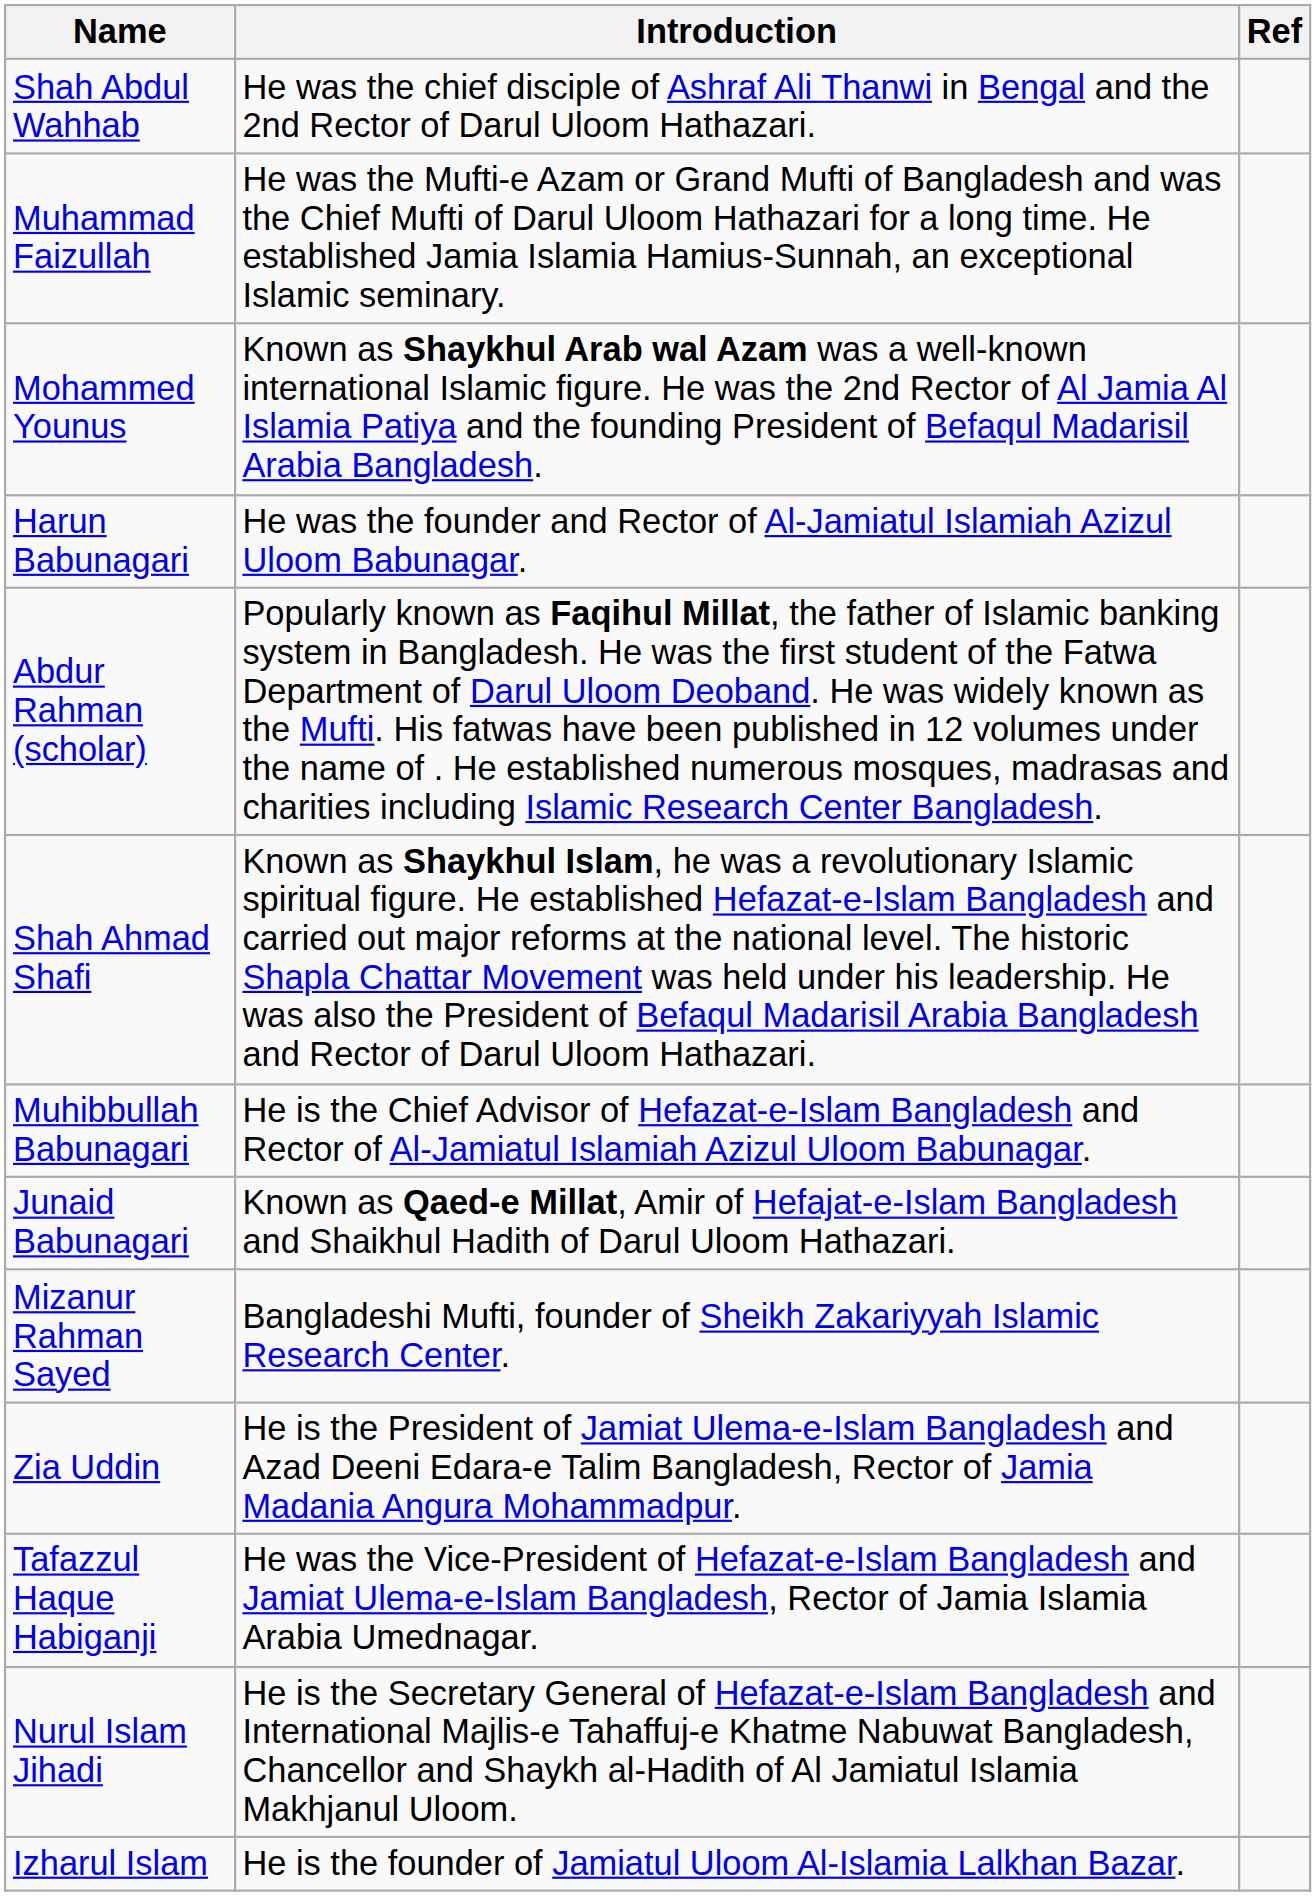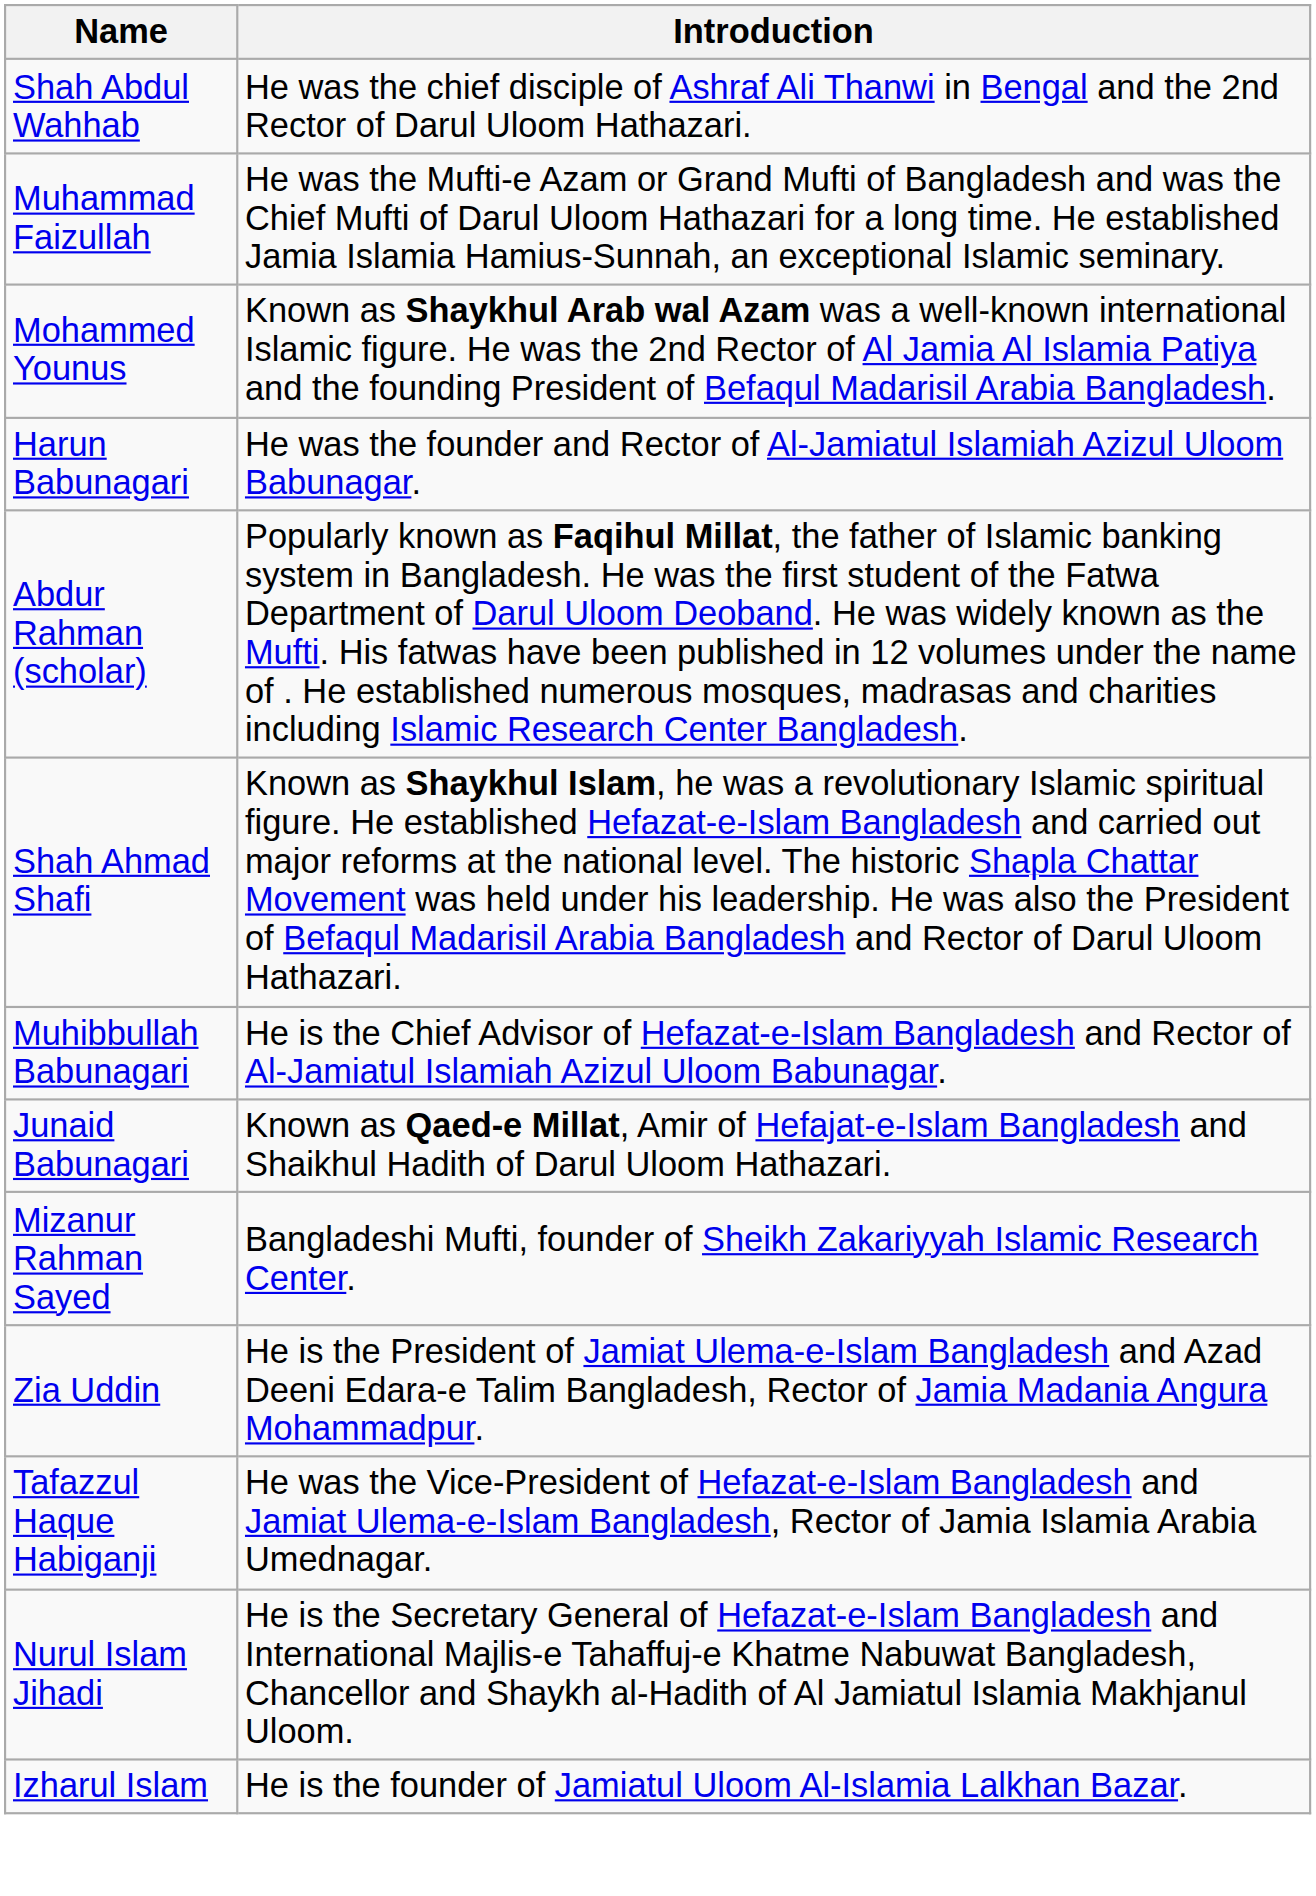 <table class="wikitable">
 <tr>
 <th>Name</th>
 <th>Introduction</th>
-<th>Ref</th>
 </tr>
 <tr>
 <td><a href='#'>Shah Abdul Wahhab</a></td>
 <td>He was the chief disciple of <a href='#'>Ashraf Ali Thanwi</a> in <a href='#'>Bengal</a> and the 2nd Rector of Darul Uloom Hathazari.</td>
-<td></td>
 </tr>
 <tr>
 <td><a href='#'>Muhammad Faizullah</a></td>
 <td>He was the Mufti-e Azam or Grand Mufti of Bangladesh and was the Chief Mufti of Darul Uloom Hathazari for a long time. He established Jamia Islamia Hamius-Sunnah, an exceptional Islamic seminary.</td>
-<td></td>
 </tr>
 <tr>
 <td><a href='#'>Mohammed Younus</a></td>
 <td>Known as <strong>Shaykhul Arab wal Azam</strong> was a well-known international Islamic figure. He was the 2nd Rector of <a href='#'>Al Jamia Al Islamia Patiya</a> and the founding President of <a href='#'>Befaqul Madarisil Arabia Bangladesh</a>.</td>
-<td></td>
 </tr>
 <tr>
 <td><a href='#'>Harun Babunagari</a></td>
 <td>He was the founder and Rector of <a href='#'>Al-Jamiatul Islamiah Azizul Uloom Babunagar</a>.</td>
-<td></td>
 </tr>
 <tr>
 <td><a href='#'>Abdur Rahman (scholar)</a></td>
 <td>Popularly known as <strong>Faqihul Millat</strong>, the father of Islamic banking system in Bangladesh. He was the first student of the Fatwa Department of <a href='#'>Darul Uloom Deoband</a>. He was widely known as the <a href='#'>Mufti</a>. His fatwas have been published in 12 volumes under the name of <em></em>. He established numerous mosques, madrasas and charities including <a href='#'>Islamic Research Center Bangladesh</a>.</td>
-<td></td>
 </tr>
 <tr>
 <td><a href='#'>Shah Ahmad Shafi</a></td>
 <td>Known as <strong>Shaykhul Islam</strong>, he was a revolutionary Islamic spiritual figure. He established <a href='#'>Hefazat-e-Islam Bangladesh</a> and carried out major reforms at the national level. The historic <a href='#'>Shapla Chattar Movement</a> was held under his leadership. He was also the President of <a href='#'>Befaqul Madarisil Arabia Bangladesh</a> and Rector of Darul Uloom Hathazari.</td>
-<td></td>
 </tr>
 <tr>
 <td><a href='#'>Muhibbullah Babunagari</a></td>
 <td>He is the Chief Advisor of <a href='#'>Hefazat-e-Islam Bangladesh</a> and Rector of <a href='#'>Al-Jamiatul Islamiah Azizul Uloom Babunagar</a>.</td>
-<td></td>
 </tr>
 <tr>
 <td><a href='#'>Junaid Babunagari</a></td>
 <td>Known as <strong>Qaed-e Millat</strong>, Amir of <a href='#'>Hefajat-e-Islam Bangladesh</a> and Shaikhul Hadith of Darul Uloom Hathazari.</td>
-<td></td>
 </tr>
 <tr>
 <td><a href='#'>Mizanur Rahman Sayed</a></td>
 <td>Bangladeshi Mufti, founder of <a href='#'>Sheikh Zakariyyah Islamic Research Center</a>.</td>
-<td></td>
 </tr>
 <tr>
 <td><a href='#'>Zia Uddin</a></td>
 <td>He is the President of <a href='#'>Jamiat Ulema-e-Islam Bangladesh</a> and Azad Deeni Edara-e Talim Bangladesh, Rector of <a href='#'>Jamia Madania Angura Mohammadpur</a>.</td>
-<td></td>
 </tr>
 <tr>
 <td><a href='#'>Tafazzul Haque Habiganji</a></td>
 <td>He was the Vice-President of <a href='#'>Hefazat-e-Islam Bangladesh</a> and <a href='#'>Jamiat Ulema-e-Islam Bangladesh</a>, Rector of Jamia Islamia Arabia Umednagar.</td>
-<td></td>
 </tr>
 <tr>
 <td><a href='#'>Nurul Islam Jihadi</a></td>
 <td>He is the Secretary General of <a href='#'>Hefazat-e-Islam Bangladesh</a> and International Majlis-e Tahaffuj-e Khatme Nabuwat Bangladesh, Chancellor and Shaykh al-Hadith of Al Jamiatul Islamia Makhjanul Uloom.</td>
-<td></td>
 </tr>
 <tr>
 <td><a href='#'>Izharul Islam</a></td>
 <td>He is the founder of <a href='#'>Jamiatul Uloom Al-Islamia Lalkhan Bazar</a>.</td>
-<td></td>
 </tr>
 </table>
